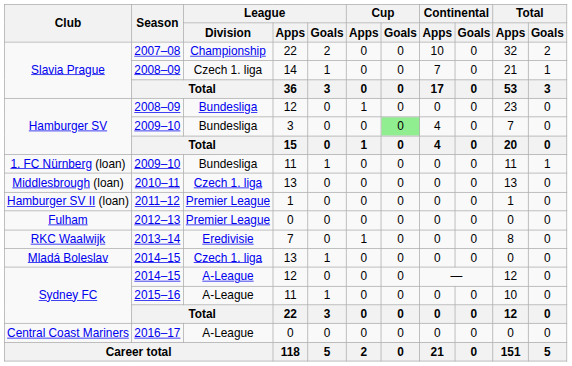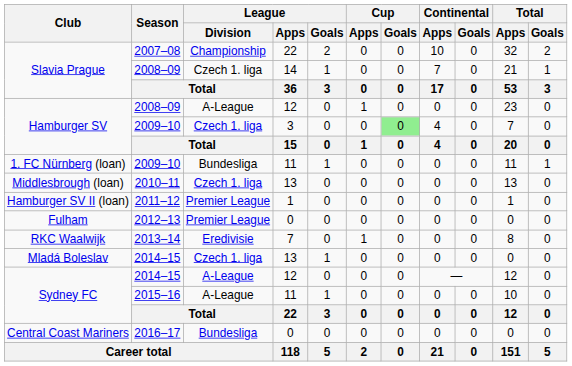 <table class="wikitable" style="text-align: center">
 <tr>
 <th rowspan="2">Club</th>
 <th rowspan="2">Season</th>
 <th colspan="3">League</th>
 <th colspan="2">Cup</th>
 <th colspan="2">Continental</th>
 <th colspan="2">Total</th>
 </tr>
 <tr>
 <th>Division</th>
 <th>Apps</th>
 <th>Goals</th>
 <th>Apps</th>
 <th>Goals</th>
 <th>Apps</th>
 <th>Goals</th>
 <th>Apps</th>
 <th>Goals</th>
 </tr>
 <tr>
 <td rowspan="3"><a href='#'>Slavia Prague</a></td>
 <td><a href='#'>2007–08</a></td>
 <td><a href='#'>Championship</a></td>
 <td>22</td>
 <td>2</td>
 <td>0</td>
 <td>0</td>
 <td>10</td>
 <td>0</td>
 <td>32</td>
 <td>2</td>
 </tr>
 <tr>
 <td><a href='#'>2008–09</a></td>
 <td>Czech 1. liga</td>
 <td>14</td>
 <td>1</td>
 <td>0</td>
 <td>0</td>
 <td>7</td>
 <td>0</td>
 <td>21</td>
 <td>1</td>
 </tr>
 <tr>
 <th colspan="2">Total</th>
 <th>36</th>
 <th>3</th>
 <th>0</th>
 <th>0</th>
 <th>17</th>
 <th>0</th>
 <th>53</th>
 <th>3</th>
 </tr>
 <tr>
 <td rowspan="3"><a href='#'>Hamburger SV</a></td>
 <td><a href='#'>2008–09</a></td>
-<td><a href='#'>Bundesliga</a></td>
+<td>A-League</td>
 <td>12</td>
 <td>0</td>
 <td>1</td>
 <td>0</td>
 <td>0</td>
 <td>0</td>
 <td>23</td>
 <td>0</td>
 </tr>
 <tr>
 <td><a href='#'>2009–10</a></td>
-<td>Bundesliga</td>
+<td><a href='#'>Czech 1. liga</a></td>
 <td>3</td>
 <td>0</td>
 <td>0</td>
 <td style="background: lightgreen;">0</td>
 <td>4</td>
 <td>0</td>
 <td>7</td>
 <td>0</td>
 </tr>
 <tr>
 <th colspan="2">Total</th>
 <th>15</th>
 <th>0</th>
 <th>1</th>
 <th>0</th>
 <th>4</th>
 <th>0</th>
 <th>20</th>
 <th>0</th>
 </tr>
 <tr>
 <td><a href='#'>1. FC Nürnberg</a> (loan)</td>
 <td><a href='#'>2009–10</a></td>
 <td>Bundesliga</td>
 <td>11</td>
 <td>1</td>
 <td>0</td>
 <td>0</td>
 <td>0</td>
 <td>0</td>
 <td>11</td>
 <td>1</td>
 </tr>
 <tr>
 <td><a href='#'>Middlesbrough</a> (loan)</td>
 <td><a href='#'>2010–11</a></td>
 <td><a href='#'>Czech 1. liga</a></td>
 <td>13</td>
 <td>0</td>
 <td>0</td>
 <td>0</td>
 <td>0</td>
 <td>0</td>
 <td>13</td>
 <td>0</td>
 </tr>
 <tr>
 <td><a href='#'>Hamburger SV II</a> (loan)</td>
 <td><a href='#'>2011–12</a></td>
 <td><a href='#'>Premier League</a></td>
 <td>1</td>
 <td>0</td>
 <td>0</td>
 <td>0</td>
 <td>0</td>
 <td>0</td>
 <td>1</td>
 <td>0</td>
 </tr>
 <tr>
 <td><a href='#'>Fulham</a></td>
 <td><a href='#'>2012–13</a></td>
 <td><a href='#'>Premier League</a></td>
 <td>0</td>
 <td>0</td>
 <td>0</td>
 <td>0</td>
 <td>0</td>
 <td>0</td>
 <td>0</td>
 <td>0</td>
 </tr>
 <tr>
 <td><a href='#'>RKC Waalwijk</a></td>
 <td><a href='#'>2013–14</a></td>
 <td><a href='#'>Eredivisie</a></td>
 <td>7</td>
 <td>0</td>
 <td>1</td>
 <td>0</td>
 <td>0</td>
 <td>0</td>
 <td>8</td>
 <td>0</td>
 </tr>
 <tr>
 <td><a href='#'>Mladá Boleslav</a></td>
 <td><a href='#'>2014–15</a></td>
 <td><a href='#'>Czech 1. liga</a></td>
 <td>13</td>
 <td>1</td>
 <td>0</td>
 <td>0</td>
 <td>0</td>
 <td>0</td>
 <td>0</td>
 <td>0</td>
 </tr>
 <tr>
 <td rowspan="3"><a href='#'>Sydney FC</a></td>
 <td><a href='#'>2014–15</a></td>
 <td><a href='#'>A-League</a></td>
 <td>12</td>
 <td>0</td>
 <td>0</td>
 <td>0</td>
 <td colspan="2">—</td>
 <td>12</td>
 <td>0</td>
 </tr>
 <tr>
 <td><a href='#'>2015–16</a></td>
 <td>A-League</td>
 <td>11</td>
 <td>1</td>
 <td>0</td>
 <td>0</td>
 <td>0</td>
 <td>0</td>
 <td>10</td>
 <td>0</td>
 </tr>
 <tr>
 <th colspan="2">Total</th>
 <th>22</th>
 <th>3</th>
 <th>0</th>
 <th>0</th>
 <th>0</th>
 <th>0</th>
 <th>12</th>
 <th>0</th>
 </tr>
 <tr>
 <td><a href='#'>Central Coast Mariners</a></td>
 <td><a href='#'>2016–17</a></td>
-<td>A-League</td>
+<td><a href='#'>Bundesliga</a></td>
 <td>0</td>
 <td>0</td>
 <td>0</td>
 <td>0</td>
 <td>0</td>
 <td>0</td>
 <td>0</td>
 <td>0</td>
 </tr>
 <tr>
 <th colspan="3">Career total</th>
 <th>118</th>
 <th>5</th>
 <th>2</th>
 <th>0</th>
 <th>21</th>
 <th>0</th>
 <th>151</th>
 <th>5</th>
 </tr>
 </table>
